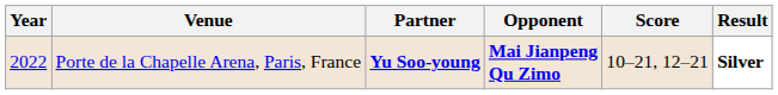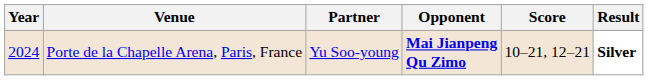 <table class="sortable wikitable" style="font-size: 90%;">
 <tr>
 <th>Year</th>
 <th>Venue</th>
 <th>Partner</th>
 <th>Opponent</th>
 <th>Score</th>
 <th>Result</th>
 </tr>
 <tr style="background:#F3E6D7">
-<td align="center"><a href='#'>2022</a></td>
+<td align="center"><a href='#'>2024</a></td>
 <td align="left"><a href='#'>Porte de la Chapelle Arena</a>, <a href='#'>Paris</a>, France</td>
-<td align="left"><strong> <a href='#'>Yu Soo-young</a></strong></td>
+<td align="left"> <a href='#'>Yu Soo-young</a></td>
 <td align="left"><strong> <a href='#'>Mai Jianpeng</a><br> <a href='#'>Qu Zimo</a></strong></td>
 <td align="left">10–21, 12–21</td>
 <td style="text-align:left; background:white"> <strong>Silver</strong></td>
 </tr>
 </table>
